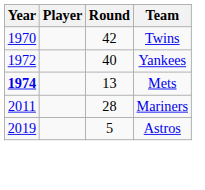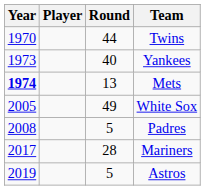 <table class="wikitable sortable">
 <tr>
 <th>Year</th>
 <th>Player</th>
 <th>Round</th>
 <th>Team</th>
 </tr>
 <tr valign="center">
 <td align="center"><a href='#'>1970</a></td>
 <td align="center"></td>
-<td align="center">42</td>
+<td align="center">44</td>
 <td align="center"><a href='#'>Twins</a></td>
 </tr>
 <tr valign="center">
-<td align="center"><a href='#'>1972</a></td>
+<td align="center"><a href='#'>1973</a></td>
 <td align="center"></td>
 <td align="center">40</td>
 <td align="center"><a href='#'>Yankees</a></td>
 </tr>
 <tr valign="center">
 <td align="center"><strong><a href='#'>1974</a></strong></td>
 <td align="center"></td>
 <td align="center">13</td>
 <td align="center"><a href='#'>Mets</a></td>
 </tr>
 <tr valign="center">
-<td align="center"><a href='#'>2011</a></td>
+<td align="center"><a href='#'>2005</a></td>
+<td align="center"></td>
+<td align="center">49</td>
+<td align="center"><a href='#'>White Sox</a></td>
+</tr>
+<tr valign="center">
+<td align="center"><a href='#'>2008</a></td>
+<td align="center"></td>
+<td align="center">5</td>
+<td align="center"><a href='#'>Padres</a></td>
+</tr>
+<tr valign="center">
+<td align="center"><a href='#'>2017</a></td>
 <td align="center"></td>
 <td align="center">28</td>
 <td align="center"><a href='#'>Mariners</a></td>
 </tr>
 <tr valign="center">
 <td align="center"><a href='#'>2019</a></td>
 <td align="center"></td>
 <td align="center">5</td>
 <td align="center"><a href='#'>Astros</a></td>
 </tr>
 </table>
